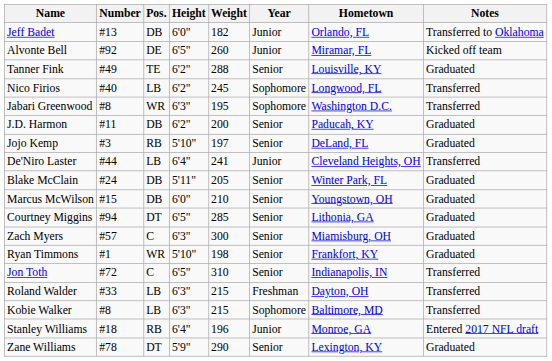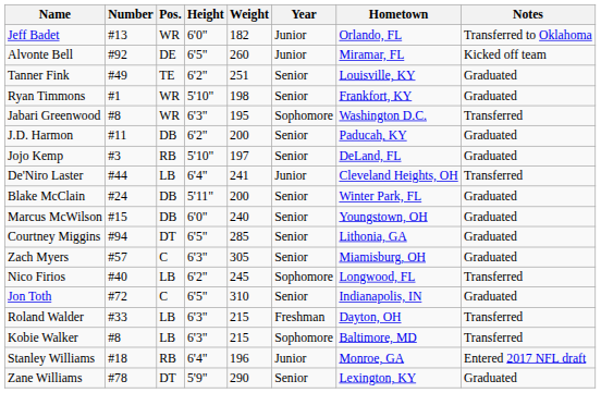 <table class="wikitable sortable">
 <tr>
 <th>Name</th>
 <th>Number</th>
 <th>Pos.</th>
 <th>Height</th>
 <th>Weight</th>
 <th>Year</th>
 <th>Hometown</th>
 <th class="unsortable">Notes</th>
 </tr>
 <tr>
 <td><a href='#'>Jeff Badet</a></td>
 <td>#13</td>
-<td>DB</td>
+<td>WR</td>
 <td>6'0"</td>
 <td>182</td>
 <td>Junior</td>
 <td><a href='#'>Orlando, FL</a></td>
 <td>Transferred to <a href='#'>Oklahoma</a></td>
 </tr>
 <tr>
 <td>Alvonte Bell</td>
 <td>#92</td>
 <td>DE</td>
 <td>6'5"</td>
 <td>260</td>
 <td>Junior</td>
 <td><a href='#'>Miramar, FL</a></td>
 <td>Kicked off team</td>
 </tr>
 <tr>
 <td>Tanner Fink</td>
 <td>#49</td>
 <td>TE</td>
 <td>6'2"</td>
-<td>288</td>
+<td>251</td>
 <td>Senior</td>
 <td><a href='#'>Louisville, KY</a></td>
 <td>Graduated</td>
 </tr>
 <tr>
-<td>Nico Firios</td>
-<td>#40</td>
-<td>LB</td>
-<td>6'2"</td>
-<td>245</td>
-<td>Sophomore</td>
-<td><a href='#'>Longwood, FL</a></td>
-<td>Transferred</td>
+<td>Ryan Timmons</td>
+<td>#1</td>
+<td>WR</td>
+<td>5'10"</td>
+<td>198</td>
+<td>Senior</td>
+<td><a href='#'>Frankfort, KY</a></td>
+<td>Graduated</td>
 </tr>
 <tr>
 <td>Jabari Greenwood</td>
 <td>#8</td>
 <td>WR</td>
 <td>6'3"</td>
 <td>195</td>
 <td>Sophomore</td>
 <td><a href='#'>Washington D.C.</a></td>
 <td>Transferred</td>
 </tr>
 <tr>
 <td>J.D. Harmon</td>
 <td>#11</td>
 <td>DB</td>
 <td>6'2"</td>
 <td>200</td>
 <td>Senior</td>
 <td><a href='#'>Paducah, KY</a></td>
 <td>Graduated</td>
 </tr>
 <tr>
 <td>Jojo Kemp</td>
 <td>#3</td>
 <td>RB</td>
 <td>5'10"</td>
 <td>197</td>
 <td>Senior</td>
 <td><a href='#'>DeLand, FL</a></td>
 <td>Graduated</td>
 </tr>
 <tr>
 <td>De'Niro Laster</td>
 <td>#44</td>
 <td>LB</td>
 <td>6'4"</td>
 <td>241</td>
 <td>Junior</td>
 <td><a href='#'>Cleveland Heights, OH</a></td>
 <td>Transferred</td>
 </tr>
 <tr>
 <td>Blake McClain</td>
 <td>#24</td>
 <td>DB</td>
 <td>5'11"</td>
-<td>205</td>
+<td>200</td>
 <td>Senior</td>
 <td><a href='#'>Winter Park, FL</a></td>
 <td>Graduated</td>
 </tr>
 <tr>
 <td>Marcus McWilson</td>
 <td>#15</td>
 <td>DB</td>
 <td>6'0"</td>
-<td>210</td>
+<td>240</td>
 <td>Senior</td>
 <td><a href='#'>Youngstown, OH</a></td>
 <td>Graduated</td>
 </tr>
 <tr>
 <td>Courtney Miggins</td>
 <td>#94</td>
 <td>DT</td>
 <td>6'5"</td>
 <td>285</td>
 <td>Senior</td>
 <td><a href='#'>Lithonia, GA</a></td>
 <td>Graduated</td>
 </tr>
 <tr>
 <td>Zach Myers</td>
 <td>#57</td>
 <td>C</td>
 <td>6'3"</td>
-<td>300</td>
+<td>305</td>
 <td>Senior</td>
 <td><a href='#'>Miamisburg, OH</a></td>
 <td>Graduated</td>
 </tr>
 <tr>
-<td>Ryan Timmons</td>
-<td>#1</td>
-<td>WR</td>
-<td>5'10"</td>
-<td>198</td>
-<td>Senior</td>
-<td><a href='#'>Frankfort, KY</a></td>
-<td>Graduated</td>
+<td>Nico Firios</td>
+<td>#40</td>
+<td>LB</td>
+<td>6'2"</td>
+<td>245</td>
+<td>Sophomore</td>
+<td><a href='#'>Longwood, FL</a></td>
+<td>Transferred</td>
 </tr>
 <tr>
 <td><a href='#'>Jon Toth</a></td>
 <td>#72</td>
 <td>C</td>
 <td>6'5"</td>
 <td>310</td>
 <td>Senior</td>
 <td><a href='#'>Indianapolis, IN</a></td>
-<td>Transferred</td>
+<td>Graduated</td>
 </tr>
 <tr>
 <td>Roland Walder</td>
 <td>#33</td>
 <td>LB</td>
 <td>6'3"</td>
 <td>215</td>
 <td>Freshman</td>
 <td><a href='#'>Dayton, OH</a></td>
 <td>Transferred</td>
 </tr>
 <tr>
 <td>Kobie Walker</td>
 <td>#8</td>
 <td>LB</td>
 <td>6'3"</td>
 <td>215</td>
 <td>Sophomore</td>
 <td><a href='#'>Baltimore, MD</a></td>
 <td>Transferred</td>
 </tr>
 <tr>
 <td>Stanley Williams</td>
 <td>#18</td>
 <td>RB</td>
 <td>6'4"</td>
 <td>196</td>
 <td>Junior</td>
 <td><a href='#'>Monroe, GA</a></td>
 <td>Entered <a href='#'>2017 NFL draft</a></td>
 </tr>
 <tr>
 <td>Zane Williams</td>
 <td>#78</td>
 <td>DT</td>
 <td>5'9"</td>
 <td>290</td>
 <td>Senior</td>
 <td><a href='#'>Lexington, KY</a></td>
 <td>Graduated</td>
 </tr>
 </table>
